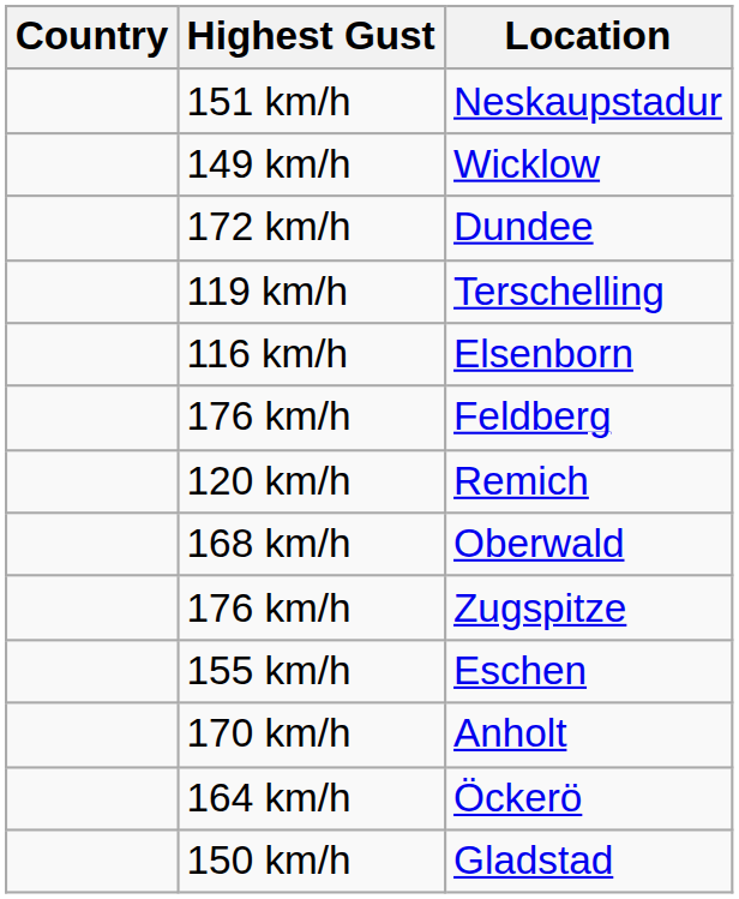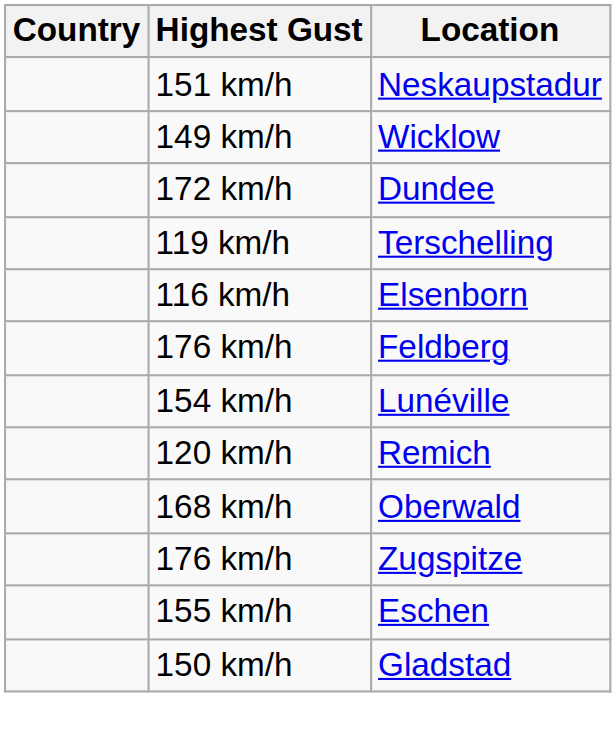 <table class="wikitable sortable">
 <tr>
 <th>Country</th>
 <th>Highest Gust</th>
 <th>Location</th>
 </tr>
 <tr>
 <td></td>
 <td>151 km/h</td>
 <td><a href='#'>Neskaupstadur</a></td>
 </tr>
 <tr>
 <td></td>
 <td>149 km/h</td>
 <td><a href='#'>Wicklow</a></td>
 </tr>
 <tr>
 <td></td>
 <td>172 km/h</td>
 <td><a href='#'>Dundee</a></td>
 </tr>
 <tr>
 <td></td>
 <td>119 km/h</td>
 <td><a href='#'>Terschelling</a></td>
 </tr>
 <tr>
 <td></td>
 <td>116 km/h</td>
 <td><a href='#'>Elsenborn</a></td>
 </tr>
 <tr>
 <td></td>
 <td>176 km/h</td>
 <td><a href='#'>Feldberg</a></td>
 </tr>
 <tr>
 <td></td>
+<td>154 km/h</td>
+<td><a href='#'>Lunéville</a></td>
+</tr>
+<tr>
+<td></td>
 <td>120 km/h</td>
 <td><a href='#'>Remich</a></td>
 </tr>
 <tr>
 <td></td>
 <td>168 km/h</td>
 <td><a href='#'>Oberwald</a></td>
 </tr>
 <tr>
 <td></td>
 <td>176 km/h</td>
 <td><a href='#'>Zugspitze</a></td>
 </tr>
 <tr>
 <td></td>
 <td>155 km/h</td>
 <td><a href='#'>Eschen</a></td>
 </tr>
 <tr>
 <td></td>
-<td>170 km/h</td>
-<td><a href='#'>Anholt</a></td>
-</tr>
-<tr>
-<td></td>
-<td>164 km/h</td>
-<td><a href='#'>Öckerö</a></td>
-</tr>
-<tr>
-<td></td>
 <td>150 km/h</td>
 <td><a href='#'>Gladstad</a></td>
 </tr>
 </table>
